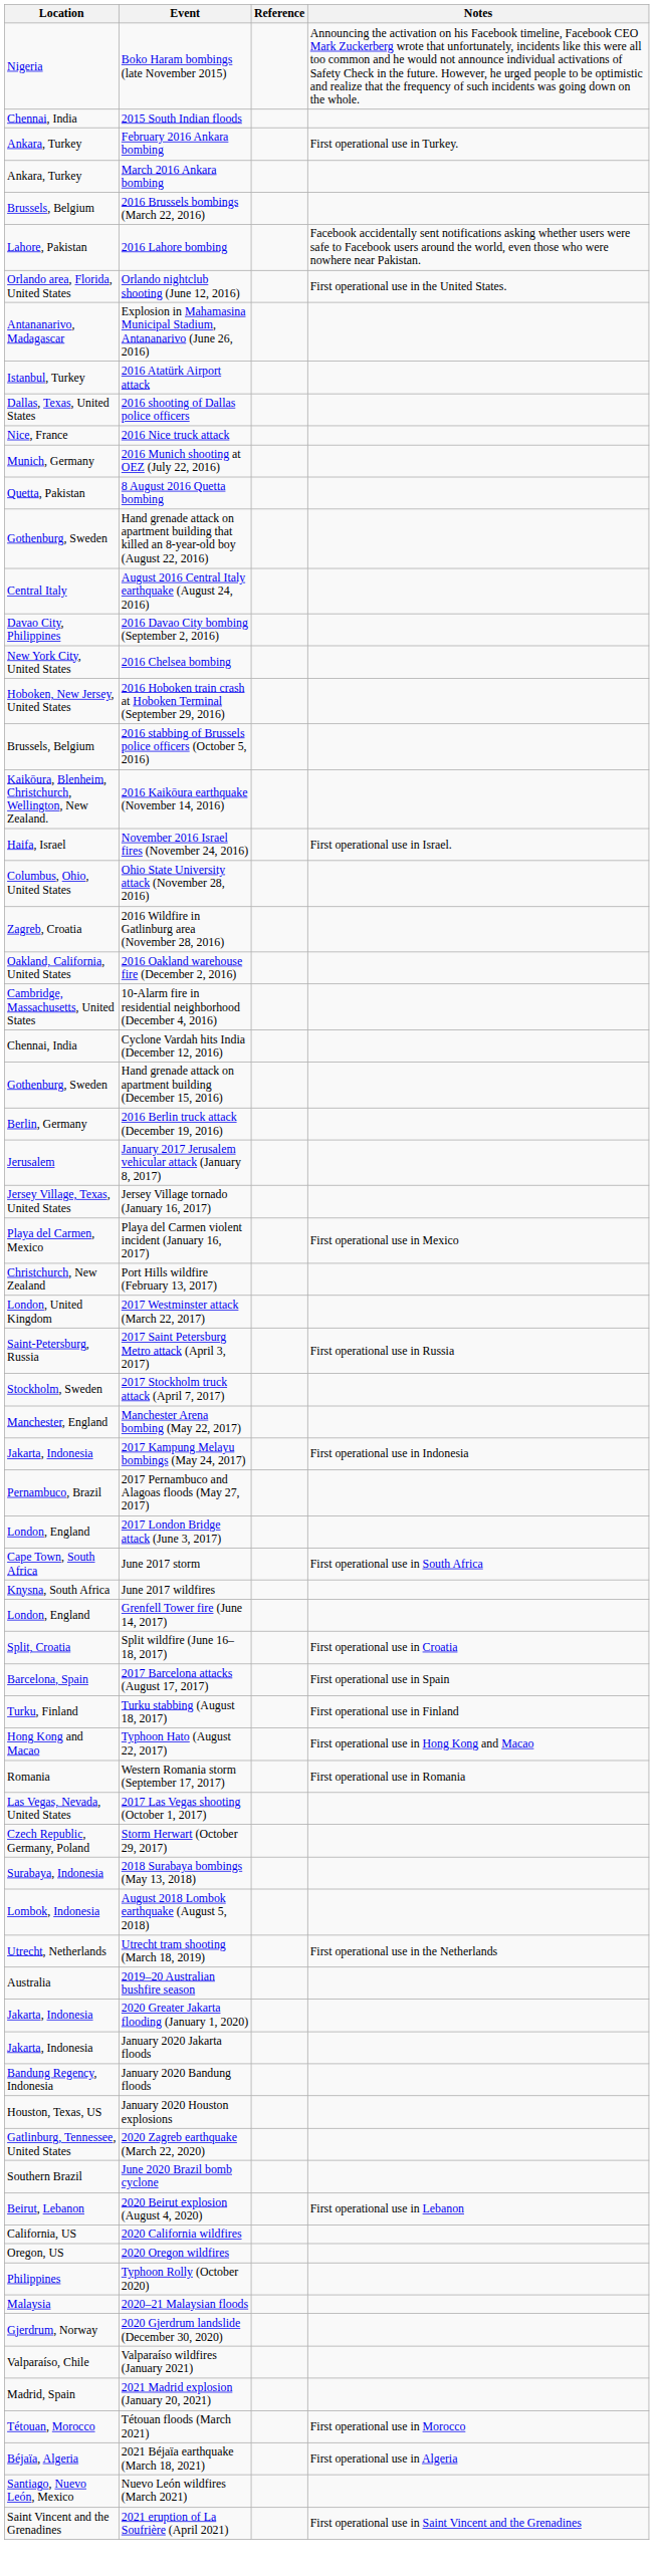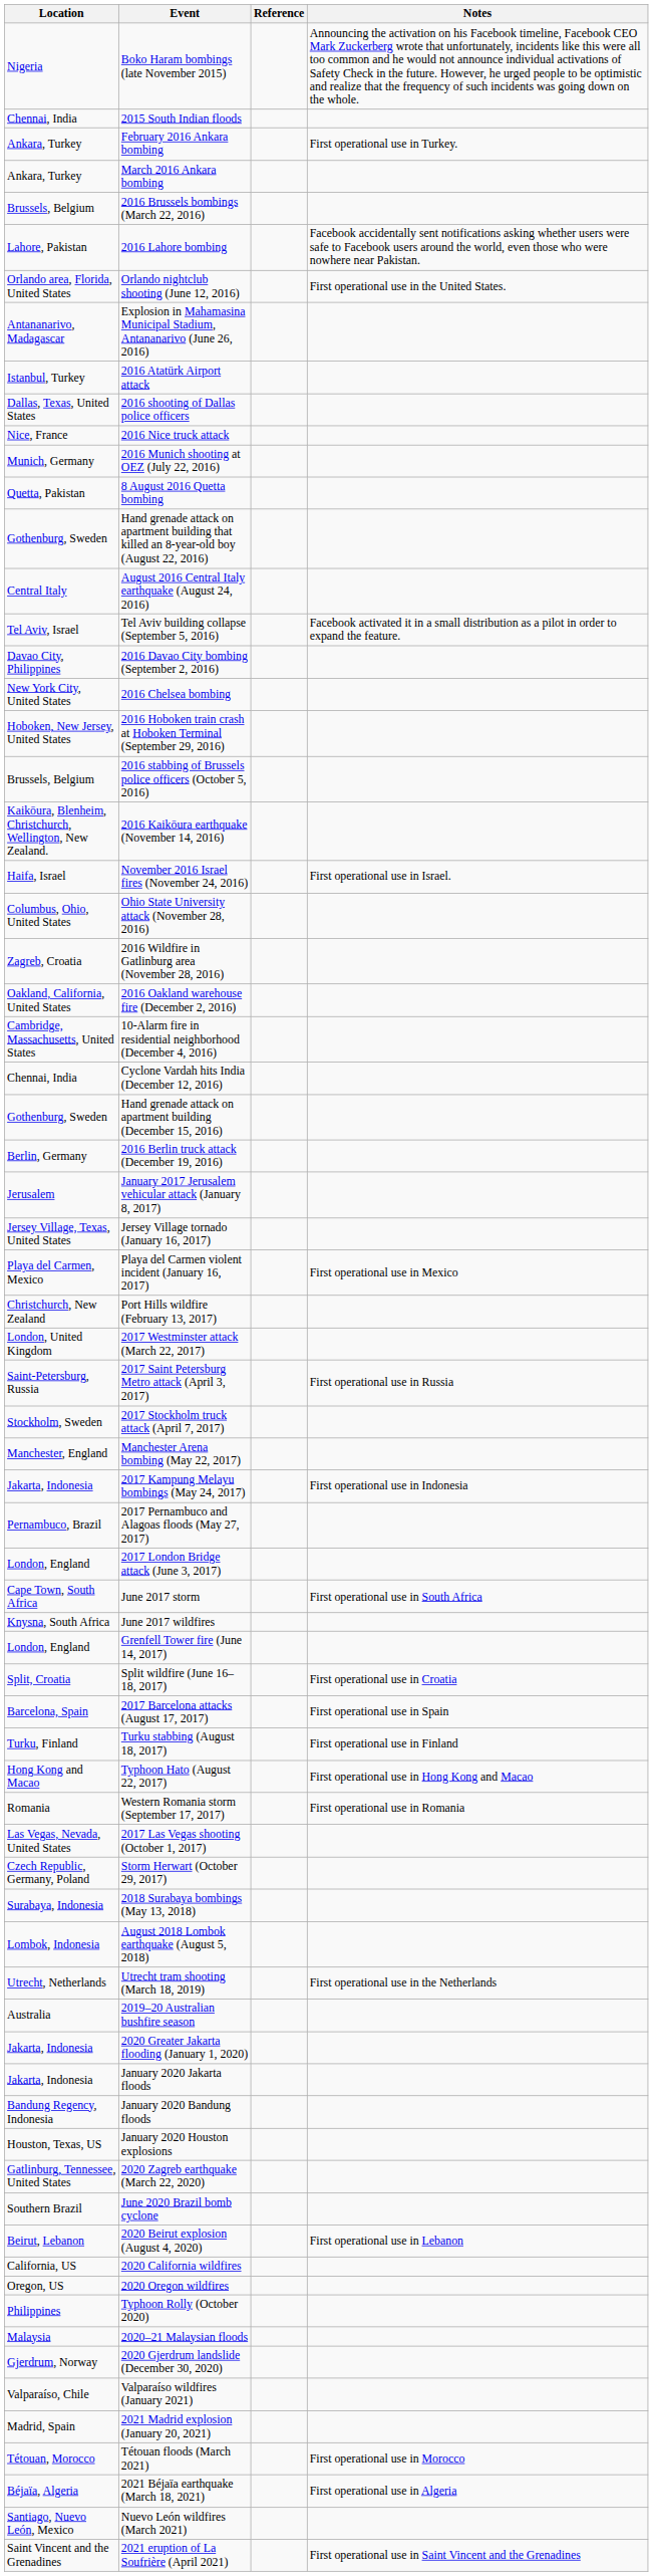 <table class="wikitable" border="1">
 <tr>
 <th>Location</th>
 <th>Event</th>
 <th>Reference</th>
 <th>Notes</th>
 </tr>
 <tr>
 <td><a href='#'>Nigeria</a></td>
 <td><a href='#'>Boko Haram bombings</a> (late November 2015)</td>
 <td></td>
 <td>Announcing the activation on his Facebook timeline, Facebook CEO <a href='#'>Mark Zuckerberg</a> wrote that unfortunately, incidents like this were all too common and he would not announce individual activations of Safety Check in the future. However, he urged people to be optimistic and realize that the frequency of such incidents was going down on the whole.</td>
 </tr>
 <tr>
 <td><a href='#'>Chennai</a>, India</td>
 <td><a href='#'>2015 South Indian floods</a></td>
 <td></td>
 <td></td>
 </tr>
 <tr>
 <td><a href='#'>Ankara</a>, Turkey</td>
 <td><a href='#'>February 2016 Ankara bombing</a></td>
 <td></td>
 <td>First operational use in Turkey.</td>
 </tr>
 <tr>
 <td>Ankara, Turkey</td>
 <td><a href='#'>March 2016 Ankara bombing</a></td>
 <td></td>
 <td></td>
 </tr>
 <tr>
 <td><a href='#'>Brussels</a>, Belgium</td>
 <td><a href='#'>2016 Brussels bombings</a> (March 22, 2016)</td>
 <td></td>
 <td></td>
 </tr>
 <tr>
 <td><a href='#'>Lahore</a>, Pakistan</td>
 <td><a href='#'>2016 Lahore bombing</a></td>
 <td></td>
 <td>Facebook accidentally sent notifications asking whether users were safe to Facebook users around the world, even those who were nowhere near Pakistan.</td>
 </tr>
 <tr>
 <td><a href='#'>Orlando area</a>, <a href='#'>Florida</a>, United States</td>
 <td><a href='#'>Orlando nightclub shooting</a> (June 12, 2016)</td>
 <td></td>
 <td>First operational use in the United States.</td>
 </tr>
 <tr>
 <td><a href='#'>Antananarivo</a>, <a href='#'>Madagascar</a></td>
 <td>Explosion in <a href='#'>Mahamasina Municipal Stadium</a>, <a href='#'>Antananarivo</a> (June 26, 2016)</td>
 <td></td>
 <td></td>
 </tr>
 <tr>
 <td><a href='#'>Istanbul</a>, Turkey</td>
 <td><a href='#'>2016 Atatürk Airport attack</a></td>
 <td></td>
 <td></td>
 </tr>
 <tr>
 <td><a href='#'>Dallas</a>, <a href='#'>Texas</a>, United States</td>
 <td><a href='#'>2016 shooting of Dallas police officers</a></td>
 <td></td>
 <td></td>
 </tr>
 <tr>
 <td><a href='#'>Nice</a>, France</td>
 <td><a href='#'>2016 Nice truck attack</a></td>
 <td></td>
 <td></td>
 </tr>
 <tr>
 <td><a href='#'>Munich</a>, Germany</td>
 <td><a href='#'>2016 Munich shooting</a> at <a href='#'>OEZ</a> (July 22, 2016)</td>
 <td></td>
 <td></td>
 </tr>
 <tr>
 <td><a href='#'>Quetta</a>, Pakistan</td>
 <td><a href='#'>8 August 2016 Quetta bombing</a></td>
 <td></td>
 <td></td>
 </tr>
 <tr>
 <td><a href='#'>Gothenburg</a>, Sweden</td>
 <td>Hand grenade attack on apartment building that killed an 8-year-old boy (August 22, 2016)</td>
 <td></td>
 <td></td>
 </tr>
 <tr>
 <td><a href='#'>Central Italy</a></td>
 <td><a href='#'>August 2016 Central Italy earthquake</a> (August 24, 2016)</td>
 <td></td>
 <td></td>
+</tr>
+<tr>
+<td><a href='#'>Tel Aviv</a>, Israel</td>
+<td>Tel Aviv building collapse (September 5, 2016)</td>
+<td></td>
+<td>Facebook activated it in a small distribution as a pilot in order to expand the feature.</td>
 </tr>
 <tr>
 <td><a href='#'>Davao City</a>, <a href='#'>Philippines</a></td>
 <td><a href='#'>2016 Davao City bombing</a> (September 2, 2016)</td>
 <td></td>
 <td></td>
 </tr>
 <tr>
 <td><a href='#'>New York City</a>, United States</td>
 <td><a href='#'>2016 Chelsea bombing</a></td>
 <td></td>
 <td></td>
 </tr>
 <tr>
 <td><a href='#'>Hoboken, New Jersey</a>, United States</td>
 <td><a href='#'>2016 Hoboken train crash</a> at <a href='#'>Hoboken Terminal</a> (September 29, 2016)</td>
 <td></td>
 <td></td>
 </tr>
 <tr>
 <td>Brussels, Belgium</td>
 <td><a href='#'>2016 stabbing of Brussels police officers</a> (October 5, 2016)</td>
 <td></td>
 <td></td>
 </tr>
 <tr>
 <td><a href='#'>Kaikōura</a>, <a href='#'>Blenheim</a>, <a href='#'>Christchurch</a>, <a href='#'>Wellington</a>, New Zealand.</td>
 <td><a href='#'>2016 Kaikōura earthquake</a> (November 14, 2016)</td>
 <td></td>
 <td></td>
 </tr>
 <tr>
 <td><a href='#'>Haifa</a>, Israel</td>
 <td><a href='#'>November 2016 Israel fires</a> (November 24, 2016)</td>
 <td></td>
 <td>First operational use in Israel.</td>
 </tr>
 <tr>
 <td><a href='#'>Columbus</a>, <a href='#'>Ohio</a>, United States</td>
 <td><a href='#'>Ohio State University attack</a> (November 28, 2016)</td>
 <td></td>
 <td></td>
 </tr>
 <tr>
 <td><a href='#'>Zagreb</a>, Croatia</td>
 <td>2016 Wildfire in Gatlinburg area (November 28, 2016)</td>
 <td></td>
 <td></td>
 </tr>
 <tr>
 <td><a href='#'>Oakland, California</a>, United States</td>
 <td><a href='#'>2016 Oakland warehouse fire</a> (December 2, 2016)</td>
 <td></td>
 <td></td>
 </tr>
 <tr>
 <td><a href='#'>Cambridge, Massachusetts</a>, United States</td>
 <td>10-Alarm fire in residential neighborhood (December 4, 2016)</td>
 <td></td>
 <td></td>
 </tr>
 <tr>
 <td>Chennai, India</td>
 <td>Cyclone Vardah hits India (December 12, 2016)</td>
 <td></td>
 <td></td>
 </tr>
 <tr>
 <td><a href='#'>Gothenburg</a>, Sweden</td>
 <td>Hand grenade attack on apartment building (December 15, 2016)</td>
 <td></td>
 <td></td>
 </tr>
 <tr>
 <td><a href='#'>Berlin</a>, Germany</td>
 <td><a href='#'>2016 Berlin truck attack</a> (December 19, 2016)</td>
 <td></td>
 <td></td>
 </tr>
 <tr>
 <td><a href='#'>Jerusalem</a></td>
 <td><a href='#'>January 2017 Jerusalem vehicular attack</a> (January 8, 2017)</td>
 <td></td>
 <td></td>
 </tr>
 <tr>
 <td><a href='#'>Jersey Village, Texas</a>, United States</td>
 <td>Jersey Village tornado (January 16, 2017)</td>
 <td></td>
 <td></td>
 </tr>
 <tr>
 <td><a href='#'>Playa del Carmen</a>, Mexico</td>
 <td>Playa del Carmen violent incident (January 16, 2017)</td>
 <td></td>
 <td>First operational use in Mexico</td>
 </tr>
 <tr>
 <td><a href='#'>Christchurch</a>, New Zealand</td>
 <td>Port Hills wildfire (February 13, 2017)</td>
 <td></td>
 <td></td>
 </tr>
 <tr>
 <td><a href='#'>London</a>, United Kingdom</td>
 <td><a href='#'>2017 Westminster attack</a> (March 22, 2017)</td>
 <td></td>
 <td></td>
 </tr>
 <tr>
 <td><a href='#'>Saint-Petersburg</a>, Russia</td>
 <td><a href='#'>2017 Saint Petersburg Metro attack</a> (April 3, 2017)</td>
 <td></td>
 <td>First operational use in Russia</td>
 </tr>
 <tr>
 <td><a href='#'>Stockholm</a>, Sweden</td>
 <td><a href='#'>2017 Stockholm truck attack</a> (April 7, 2017)</td>
 <td></td>
 <td></td>
 </tr>
 <tr>
 <td><a href='#'>Manchester</a>, England</td>
 <td><a href='#'>Manchester Arena bombing</a> (May 22, 2017)</td>
 <td></td>
 <td></td>
 </tr>
 <tr>
 <td><a href='#'>Jakarta</a>, <a href='#'>Indonesia</a></td>
 <td><a href='#'>2017 Kampung Melayu bombings</a> (May 24, 2017)</td>
 <td></td>
 <td>First operational use in Indonesia</td>
 </tr>
 <tr>
 <td><a href='#'>Pernambuco</a>, Brazil</td>
 <td>2017 Pernambuco and Alagoas floods (May 27, 2017)</td>
 <td></td>
 <td></td>
 </tr>
 <tr>
 <td><a href='#'>London</a>, England</td>
 <td><a href='#'>2017 London Bridge attack</a> (June 3, 2017)</td>
 <td></td>
 <td></td>
 </tr>
 <tr>
 <td><a href='#'>Cape Town</a>, <a href='#'>South Africa</a></td>
 <td>June 2017 storm</td>
 <td></td>
 <td>First operational use in <a href='#'>South Africa</a></td>
 </tr>
 <tr>
 <td><a href='#'>Knysna</a>, South Africa</td>
 <td>June 2017 wildfires</td>
 <td></td>
 <td></td>
 </tr>
 <tr>
 <td><a href='#'>London</a>, England</td>
 <td><a href='#'>Grenfell Tower fire</a> (June 14, 2017)</td>
 <td></td>
 <td></td>
 </tr>
 <tr>
 <td><a href='#'>Split, Croatia</a></td>
 <td>Split wildfire (June 16–18, 2017)</td>
 <td></td>
 <td>First operational use in <a href='#'>Croatia</a></td>
 </tr>
 <tr>
 <td><a href='#'>Barcelona, Spain</a></td>
 <td><a href='#'>2017 Barcelona attacks</a> (August 17, 2017)</td>
 <td></td>
 <td>First operational use in Spain</td>
 </tr>
 <tr>
 <td><a href='#'>Turku</a>, Finland</td>
 <td><a href='#'>Turku stabbing</a> (August 18, 2017)</td>
 <td></td>
 <td>First operational use in Finland</td>
 </tr>
 <tr>
 <td><a href='#'>Hong Kong</a> and <a href='#'>Macao</a></td>
 <td><a href='#'>Typhoon Hato</a> (August 22, 2017)</td>
 <td></td>
 <td>First operational use in <a href='#'>Hong Kong</a> and <a href='#'>Macao</a></td>
 </tr>
 <tr>
 <td>Romania</td>
 <td>Western Romania storm (September 17, 2017)</td>
 <td></td>
 <td>First operational use in Romania</td>
 </tr>
 <tr>
 <td><a href='#'>Las Vegas, Nevada</a>, United States</td>
 <td><a href='#'>2017 Las Vegas shooting</a> (October 1, 2017)</td>
 <td></td>
 <td></td>
 </tr>
 <tr>
 <td><a href='#'>Czech Republic</a>, Germany, Poland</td>
 <td><a href='#'>Storm Herwart</a> (October 29, 2017)</td>
 <td></td>
 <td></td>
 </tr>
 <tr>
 <td><a href='#'>Surabaya</a>, <a href='#'>Indonesia</a></td>
 <td><a href='#'>2018 Surabaya bombings</a> (May 13, 2018)</td>
 <td></td>
 <td></td>
 </tr>
 <tr>
 <td><a href='#'>Lombok</a>, <a href='#'>Indonesia</a></td>
 <td><a href='#'>August 2018 Lombok earthquake</a> (August 5, 2018)</td>
 <td></td>
 <td></td>
 </tr>
 <tr>
 <td><a href='#'>Utrecht</a>, Netherlands</td>
 <td><a href='#'>Utrecht tram shooting</a> (March 18, 2019)</td>
 <td></td>
 <td>First operational use in the Netherlands</td>
 </tr>
 <tr>
 <td>Australia</td>
 <td><a href='#'>2019–20 Australian bushfire season</a></td>
 <td></td>
 <td></td>
 </tr>
 <tr>
 <td><a href='#'>Jakarta</a>, <a href='#'>Indonesia</a></td>
 <td><a href='#'>2020 Greater Jakarta flooding</a> (January 1, 2020)</td>
 <td></td>
 <td></td>
 </tr>
 <tr>
 <td><a href='#'>Jakarta</a>, Indonesia</td>
 <td>January 2020 Jakarta floods</td>
 <td></td>
 <td></td>
 </tr>
 <tr>
 <td><a href='#'>Bandung Regency</a>, Indonesia</td>
 <td>January 2020 Bandung floods</td>
 <td></td>
 <td></td>
 </tr>
 <tr>
 <td>Houston, Texas, US</td>
 <td>January 2020 Houston explosions</td>
 <td></td>
 <td></td>
 </tr>
 <tr>
 <td><a href='#'>Gatlinburg, Tennessee</a>, United States</td>
 <td><a href='#'>2020 Zagreb earthquake</a> (March 22, 2020)</td>
 <td></td>
 <td></td>
 </tr>
 <tr>
 <td>Southern Brazil</td>
 <td><a href='#'>June 2020 Brazil bomb cyclone</a></td>
 <td></td>
 <td></td>
 </tr>
 <tr>
 <td><a href='#'>Beirut</a>, <a href='#'>Lebanon</a></td>
 <td><a href='#'>2020 Beirut explosion</a> (August 4, 2020)</td>
 <td></td>
 <td>First operational use in <a href='#'>Lebanon</a></td>
 </tr>
 <tr>
 <td>California, US</td>
 <td><a href='#'>2020 California wildfires</a></td>
 <td></td>
 <td></td>
 </tr>
 <tr>
 <td>Oregon, US</td>
 <td><a href='#'>2020 Oregon wildfires</a></td>
 <td></td>
 <td></td>
 </tr>
 <tr>
 <td><a href='#'>Philippines</a></td>
 <td><a href='#'>Typhoon Rolly</a> (October 2020)</td>
 <td></td>
 <td></td>
 </tr>
 <tr>
 <td><a href='#'>Malaysia</a></td>
 <td><a href='#'>2020–21 Malaysian floods</a></td>
 <td></td>
 <td></td>
 </tr>
 <tr>
 <td><a href='#'>Gjerdrum</a>, Norway</td>
 <td><a href='#'>2020 Gjerdrum landslide</a> (December 30, 2020)</td>
 <td></td>
 <td></td>
 </tr>
 <tr>
 <td>Valparaíso, Chile</td>
 <td>Valparaíso wildfires (January 2021)</td>
 <td></td>
 <td></td>
 </tr>
 <tr>
 <td>Madrid, Spain</td>
 <td><a href='#'>2021 Madrid explosion</a> (January 20, 2021)</td>
 <td></td>
 <td></td>
 </tr>
 <tr>
 <td><a href='#'>Tétouan</a>, <a href='#'>Morocco</a></td>
 <td>Tétouan floods (March 2021)</td>
 <td></td>
 <td>First operational use in <a href='#'>Morocco</a></td>
 </tr>
 <tr>
 <td><a href='#'>Béjaïa</a>, <a href='#'>Algeria</a></td>
 <td>2021 Béjaïa earthquake (March 18, 2021)</td>
 <td></td>
 <td>First operational use in <a href='#'>Algeria</a></td>
 </tr>
 <tr>
 <td><a href='#'>Santiago</a>, <a href='#'>Nuevo León</a>, Mexico</td>
 <td>Nuevo León wildfires (March 2021)</td>
 <td></td>
 <td></td>
 </tr>
 <tr>
 <td>Saint Vincent and the Grenadines</td>
 <td><a href='#'>2021 eruption of La Soufrière</a> (April 2021)</td>
 <td></td>
 <td>First operational use in <a href='#'>Saint Vincent and the Grenadines</a></td>
 </tr>
 </table>
